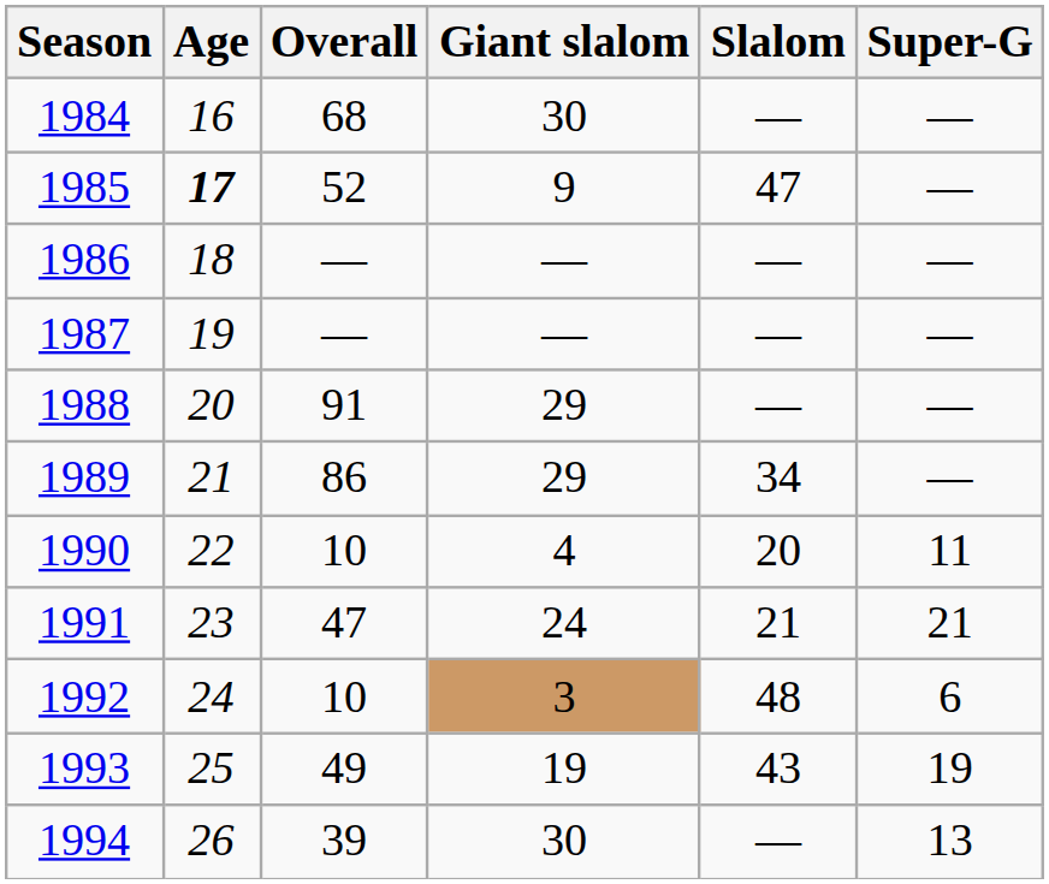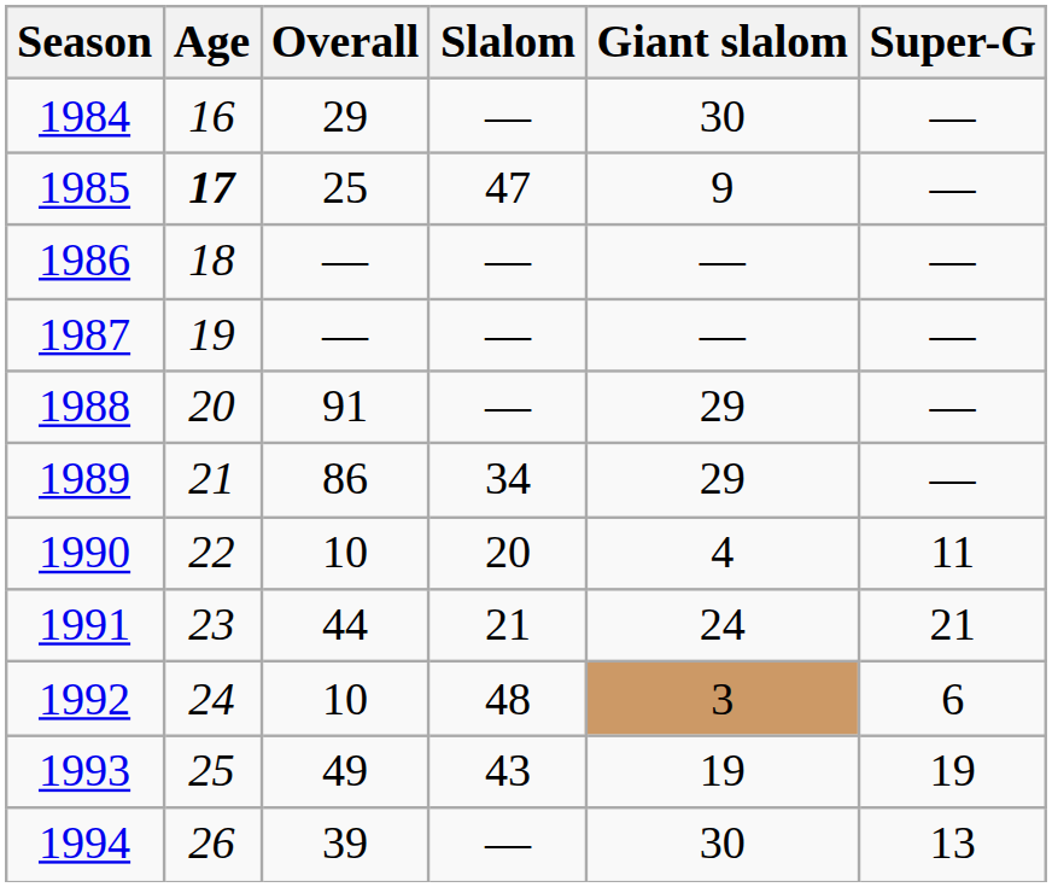 <table class=wikitable style="text-align:center">
 <tr>
 <th>Season</th>
 <th>Age</th>
 <th>Overall</th>
+<th>Slalom</th>
 <th>Giant slalom</th>
-<th>Slalom</th>
 <th>Super-G</th>
 </tr>
 <tr>
 <td><a href='#'>1984</a></td>
 <td><em>16</em></td>
-<td>68</td>
+<td>29</td>
+<td>—</td>
 <td>30</td>
-<td>—</td>
 <td>—</td>
 </tr>
 <tr>
 <td><a href='#'>1985</a></td>
 <td><strong><em>17</em></strong></td>
-<td>52</td>
+<td>25</td>
+<td>47</td>
 <td>9</td>
-<td>47</td>
 <td>—</td>
 </tr>
 <tr>
 <td><a href='#'>1986</a></td>
 <td><em>18</em></td>
 <td>—</td>
 <td>—</td>
 <td>—</td>
 <td>—</td>
 </tr>
 <tr>
 <td><a href='#'>1987</a></td>
 <td><em>19</em></td>
 <td>—</td>
 <td>—</td>
 <td>—</td>
 <td>—</td>
 </tr>
 <tr>
 <td><a href='#'>1988</a></td>
 <td><em>20</em></td>
 <td>91</td>
+<td>—</td>
 <td>29</td>
-<td>—</td>
 <td>—</td>
 </tr>
 <tr>
 <td><a href='#'>1989</a></td>
 <td><em>21</em></td>
 <td>86</td>
+<td>34</td>
 <td>29</td>
-<td>34</td>
 <td>—</td>
 </tr>
 <tr>
 <td><a href='#'>1990</a></td>
 <td><em>22</em></td>
 <td>10</td>
+<td>20</td>
 <td>4</td>
-<td>20</td>
 <td>11</td>
 </tr>
 <tr>
 <td><a href='#'>1991</a></td>
 <td><em>23</em></td>
-<td>47</td>
+<td>44</td>
+<td>21</td>
 <td>24</td>
-<td>21</td>
 <td>21</td>
 </tr>
 <tr>
 <td><a href='#'>1992</a></td>
 <td><em>24</em></td>
 <td>10</td>
+<td>48</td>
 <td bgcolor="CC9966">3</td>
-<td>48</td>
 <td>6</td>
 </tr>
 <tr>
 <td><a href='#'>1993</a></td>
 <td><em>25</em></td>
 <td>49</td>
+<td>43</td>
 <td>19</td>
-<td>43</td>
 <td>19</td>
 </tr>
 <tr>
 <td><a href='#'>1994</a></td>
 <td><em>26</em></td>
 <td>39</td>
+<td>—</td>
 <td>30</td>
-<td>—</td>
 <td>13</td>
 </tr>
 </table>
